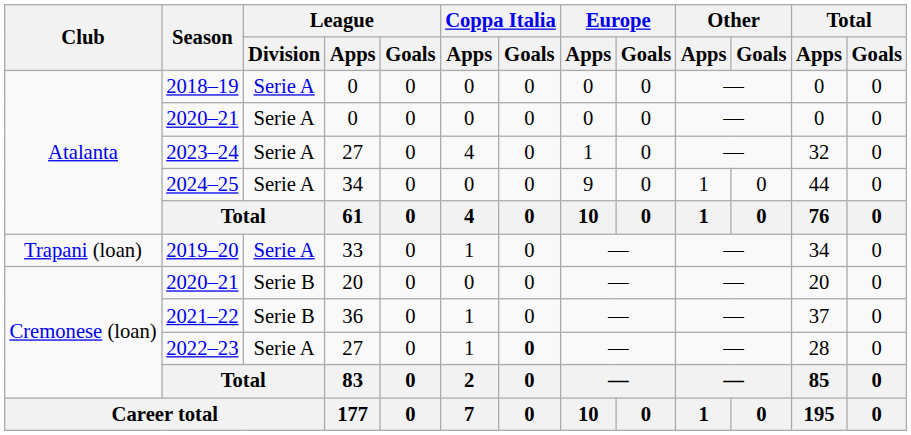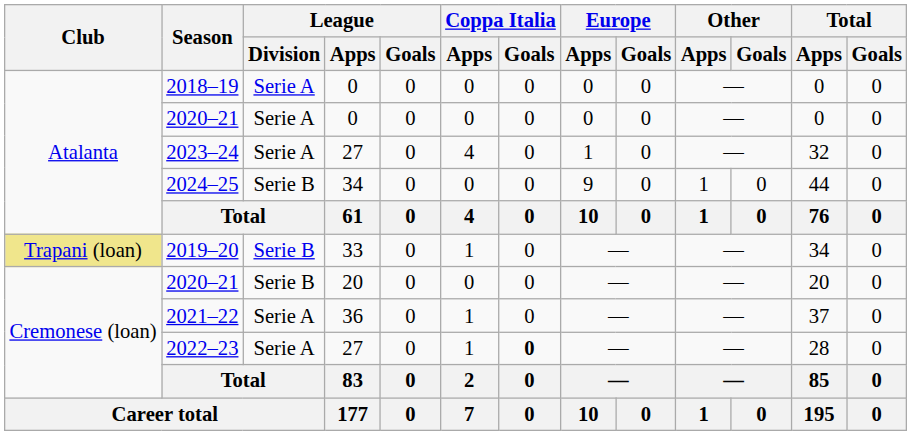 <table class="wikitable" style="text-align:center">
 <tr>
 <th rowspan="2">Club</th>
 <th rowspan="2">Season</th>
 <th colspan="3">League</th>
 <th colspan="2"><a href='#'>Coppa Italia</a></th>
 <th colspan="2"><a href='#'>Europe</a></th>
 <th colspan="2">Other</th>
 <th colspan="2">Total</th>
 </tr>
 <tr>
 <th>Division</th>
 <th>Apps</th>
 <th>Goals</th>
 <th>Apps</th>
 <th>Goals</th>
 <th>Apps</th>
 <th>Goals</th>
 <th>Apps</th>
 <th>Goals</th>
 <th>Apps</th>
 <th>Goals</th>
 </tr>
 <tr>
 <td rowspan="5"><a href='#'>Atalanta</a></td>
 <td><a href='#'>2018–19</a></td>
 <td><a href='#'>Serie A</a></td>
 <td>0</td>
 <td>0</td>
 <td>0</td>
 <td>0</td>
 <td>0</td>
 <td>0</td>
 <td colspan="2">—</td>
 <td>0</td>
 <td>0</td>
 </tr>
 <tr>
 <td><a href='#'>2020–21</a></td>
 <td>Serie A</td>
 <td>0</td>
 <td>0</td>
 <td>0</td>
 <td>0</td>
 <td>0</td>
 <td>0</td>
 <td colspan="2">—</td>
 <td>0</td>
 <td>0</td>
 </tr>
 <tr>
 <td><a href='#'>2023–24</a></td>
 <td>Serie A</td>
 <td>27</td>
 <td>0</td>
 <td>4</td>
 <td>0</td>
 <td>1</td>
 <td>0</td>
 <td colspan="2">—</td>
 <td>32</td>
 <td>0</td>
 </tr>
 <tr>
 <td><a href='#'>2024–25</a></td>
-<td>Serie A</td>
+<td>Serie B</td>
 <td>34</td>
 <td>0</td>
 <td>0</td>
 <td>0</td>
 <td>9</td>
 <td>0</td>
 <td>1</td>
 <td>0</td>
 <td>44</td>
 <td>0</td>
 </tr>
 <tr>
 <th colspan="2">Total</th>
 <th>61</th>
 <th>0</th>
 <th>4</th>
 <th>0</th>
 <th>10</th>
 <th>0</th>
 <th>1</th>
 <th>0</th>
 <th>76</th>
 <th>0</th>
 </tr>
 <tr>
-<td><a href='#'>Trapani</a> (loan)</td>
+<td style="background: khaki;"><a href='#'>Trapani</a> (loan)</td>
 <td><a href='#'>2019–20</a></td>
-<td><a href='#'>Serie A</a></td>
+<td><a href='#'>Serie B</a></td>
 <td>33</td>
 <td>0</td>
 <td>1</td>
 <td>0</td>
 <td colspan="2">—</td>
 <td colspan="2">—</td>
 <td>34</td>
 <td>0</td>
 </tr>
 <tr>
 <td rowspan="4"><a href='#'>Cremonese</a> (loan)</td>
 <td><a href='#'>2020–21</a></td>
 <td>Serie B</td>
 <td>20</td>
 <td>0</td>
 <td>0</td>
 <td>0</td>
 <td colspan="2">—</td>
 <td colspan="2">—</td>
 <td>20</td>
 <td>0</td>
 </tr>
 <tr>
 <td><a href='#'>2021–22</a></td>
-<td>Serie B</td>
+<td>Serie A</td>
 <td>36</td>
 <td>0</td>
 <td>1</td>
 <td>0</td>
 <td colspan="2">—</td>
 <td colspan="2">—</td>
 <td>37</td>
 <td>0</td>
 </tr>
 <tr>
 <td><a href='#'>2022–23</a></td>
 <td>Serie A</td>
 <td>27</td>
 <td>0</td>
 <td>1</td>
 <td><strong>0</strong></td>
 <td colspan="2">—</td>
 <td colspan="2">—</td>
 <td>28</td>
 <td>0</td>
 </tr>
 <tr>
 <th colspan="2">Total</th>
 <th>83</th>
 <th>0</th>
 <th>2</th>
 <th>0</th>
 <th colspan="2">—</th>
 <th colspan="2">—</th>
 <th>85</th>
 <th>0</th>
 </tr>
 <tr>
 <th colspan="3">Career total</th>
 <th>177</th>
 <th>0</th>
 <th>7</th>
 <th>0</th>
 <th>10</th>
 <th>0</th>
 <th>1</th>
 <th>0</th>
 <th>195</th>
 <th>0</th>
 </tr>
 </table>
